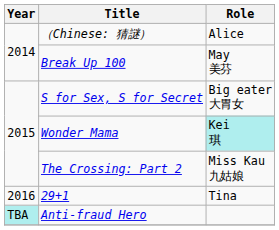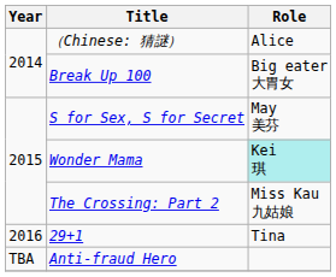 <table class="wikitable plainrowheaders sortable">
 <tr>
 <th scope="col">Year</th>
 <th scope="col">Title</th>
 <th scope="col">Role</th>
 </tr>
 <tr>
 <td rowspan="2">2014</td>
 <td><em>（Chinese: 猜謎）</em></td>
 <td>Alice</td>
 </tr>
 <tr>
 <td><em><a href='#'>Break Up 100</a></em></td>
-<td>May<br>美芬</td>
+<td>Big eater<br>大胃女</td>
 </tr>
 <tr>
 <td rowspan="3">2015</td>
 <td><em><a href='#'>S for Sex, S for Secret</a></em></td>
-<td>Big eater<br>大胃女</td>
+<td>May<br>美芬</td>
 </tr>
 <tr>
 <td><em><a href='#'>Wonder Mama</a></em></td>
 <td style="background: paleturquoise;">Kei<br>琪</td>
 </tr>
 <tr>
 <td><em><a href='#'>The Crossing: Part 2</a></em></td>
 <td>Miss Kau<br>九姑娘</td>
 </tr>
 <tr>
 <td>2016</td>
 <td><em><a href='#'>29+1</a></em></td>
 <td>Tina</td>
 </tr>
 <tr>
-<td style="background: paleturquoise;">TBA</td>
+<td>TBA</td>
 <td><em><a href='#'>Anti-fraud Hero</a></em></td>
 <td></td>
 </tr>
 <tr>
 </tr>
 </table>
